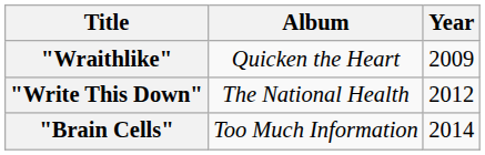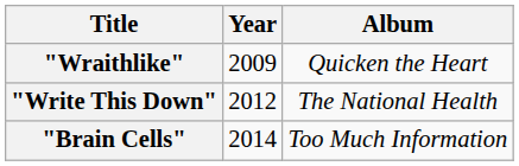 <table class="wikitable plainrowheaders" style="text-align:center;">
 <tr>
 <th scope="col">Title</th>
+<th scope="col" style="width:2em;">Year</th>
 <th scope="col">Album</th>
-<th scope="col" style="width:2em;">Year</th>
 </tr>
 <tr>
 <th scope="row">"Wraithlike"</th>
+<td>2009</td>
 <td><em>Quicken the Heart</em></td>
-<td>2009</td>
 </tr>
 <tr>
 <th scope="row">"Write This Down"</th>
+<td>2012</td>
 <td><em>The National Health</em></td>
-<td>2012</td>
 </tr>
 <tr>
 <th scope="row">"Brain Cells"</th>
+<td>2014</td>
 <td><em>Too Much Information</em></td>
-<td>2014</td>
 </tr>
 </table>
